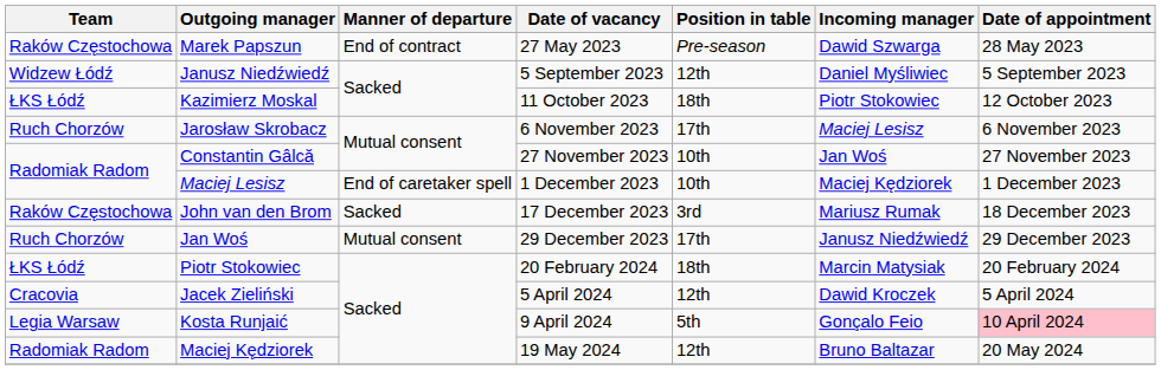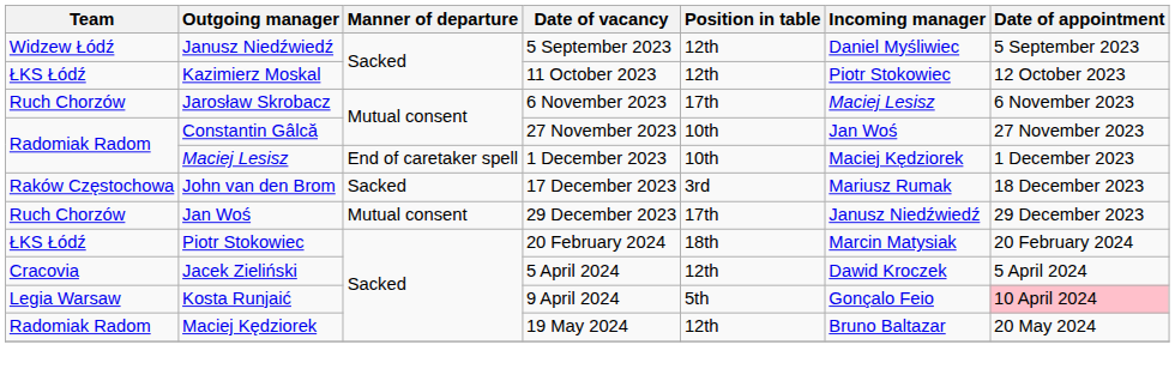 <table class="wikitable">
 <tr>
 <th>Team</th>
 <th>Outgoing manager</th>
 <th>Manner of departure</th>
 <th>Date of vacancy</th>
 <th>Position in table</th>
 <th>Incoming manager</th>
 <th>Date of appointment</th>
-</tr>
-<tr>
-<td><a href='#'>Raków Częstochowa</a></td>
-<td> <a href='#'>Marek Papszun</a></td>
-<td>End of contract</td>
-<td>27 May 2023</td>
-<td><em>Pre-season</em></td>
-<td> <a href='#'>Dawid Szwarga</a></td>
-<td>28 May 2023</td>
 </tr>
 <tr>
 <td><a href='#'>Widzew Łódź</a></td>
 <td> <a href='#'>Janusz Niedźwiedź</a></td>
 <td rowspan="2">Sacked</td>
 <td>5 September 2023</td>
 <td>12th</td>
 <td> <a href='#'>Daniel Myśliwiec</a></td>
 <td>5 September 2023</td>
 </tr>
 <tr>
 <td><a href='#'>ŁKS Łódź</a></td>
 <td> <a href='#'>Kazimierz Moskal</a></td>
 <td>11 October 2023</td>
-<td>18th</td>
+<td>12th</td>
 <td> <a href='#'>Piotr Stokowiec</a></td>
 <td>12 October 2023</td>
 </tr>
 <tr>
 <td><a href='#'>Ruch Chorzów</a></td>
 <td> <a href='#'>Jarosław Skrobacz</a></td>
 <td rowspan="2">Mutual consent</td>
 <td>6 November 2023</td>
 <td>17th</td>
 <td> <em><a href='#'>Maciej Lesisz</a></em></td>
 <td>6 November 2023</td>
 </tr>
 <tr>
 <td rowspan="2"><a href='#'>Radomiak Radom</a></td>
 <td> <a href='#'>Constantin Gâlcă</a></td>
 <td>27 November 2023</td>
 <td>10th</td>
 <td> <a href='#'>Jan Woś</a></td>
 <td>27 November 2023</td>
 </tr>
 <tr>
 <td> <em><a href='#'>Maciej Lesisz</a></em></td>
 <td>End of caretaker spell</td>
 <td>1 December 2023</td>
 <td>10th</td>
 <td> <a href='#'>Maciej Kędziorek</a></td>
 <td>1 December 2023</td>
 </tr>
 <tr>
 <td><a href='#'>Raków Częstochowa</a></td>
 <td> <a href='#'>John van den Brom</a></td>
 <td>Sacked</td>
 <td>17 December 2023</td>
 <td>3rd</td>
 <td> <a href='#'>Mariusz Rumak</a></td>
 <td>18 December 2023</td>
 </tr>
 <tr>
 <td><a href='#'>Ruch Chorzów</a></td>
 <td> <a href='#'>Jan Woś</a></td>
 <td>Mutual consent</td>
 <td>29 December 2023</td>
 <td>17th</td>
 <td> <a href='#'>Janusz Niedźwiedź</a></td>
 <td>29 December 2023</td>
 </tr>
 <tr>
 <td><a href='#'>ŁKS Łódź</a></td>
 <td> <a href='#'>Piotr Stokowiec</a></td>
 <td rowspan="4">Sacked</td>
 <td>20 February 2024</td>
 <td>18th</td>
 <td> <a href='#'>Marcin Matysiak</a></td>
 <td>20 February 2024</td>
 </tr>
 <tr>
 <td><a href='#'>Cracovia</a></td>
 <td> <a href='#'>Jacek Zieliński</a></td>
 <td>5 April 2024</td>
 <td>12th</td>
 <td> <a href='#'>Dawid Kroczek</a></td>
 <td>5 April 2024</td>
 </tr>
 <tr>
 <td><a href='#'>Legia Warsaw</a></td>
 <td> <a href='#'>Kosta Runjaić</a></td>
 <td>9 April 2024</td>
 <td>5th</td>
 <td> <a href='#'>Gonçalo Feio</a></td>
 <td style="background: pink;">10 April 2024</td>
 </tr>
 <tr>
 <td><a href='#'>Radomiak Radom</a></td>
 <td> <a href='#'>Maciej Kędziorek</a></td>
 <td>19 May 2024</td>
 <td>12th</td>
 <td> <a href='#'>Bruno Baltazar</a></td>
 <td>20 May 2024</td>
 </tr>
 <tr>
 </tr>
 </table>
